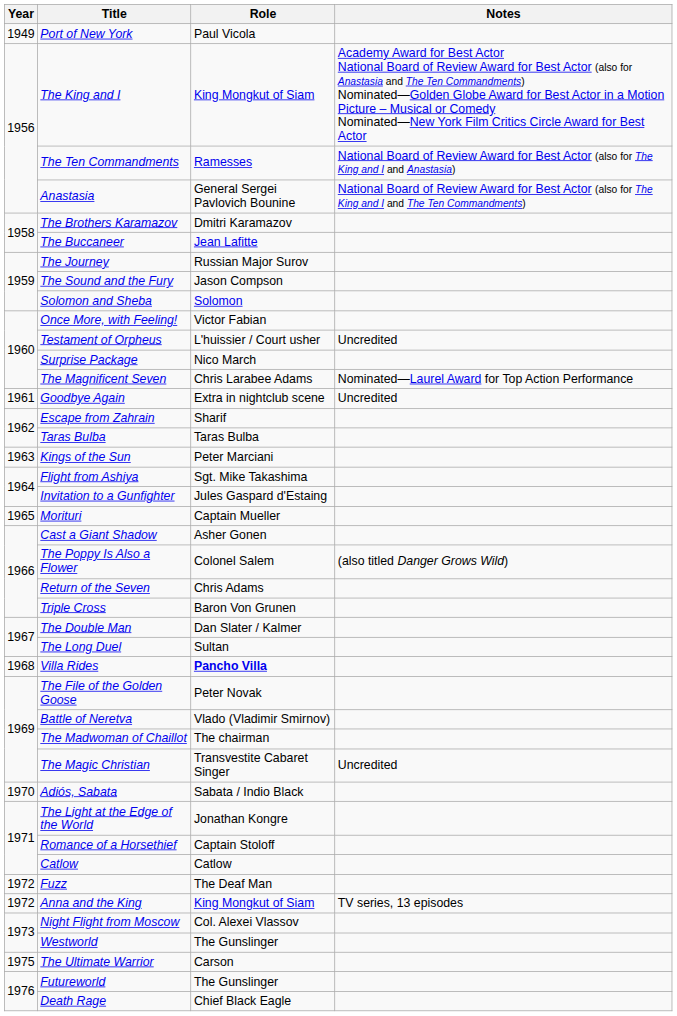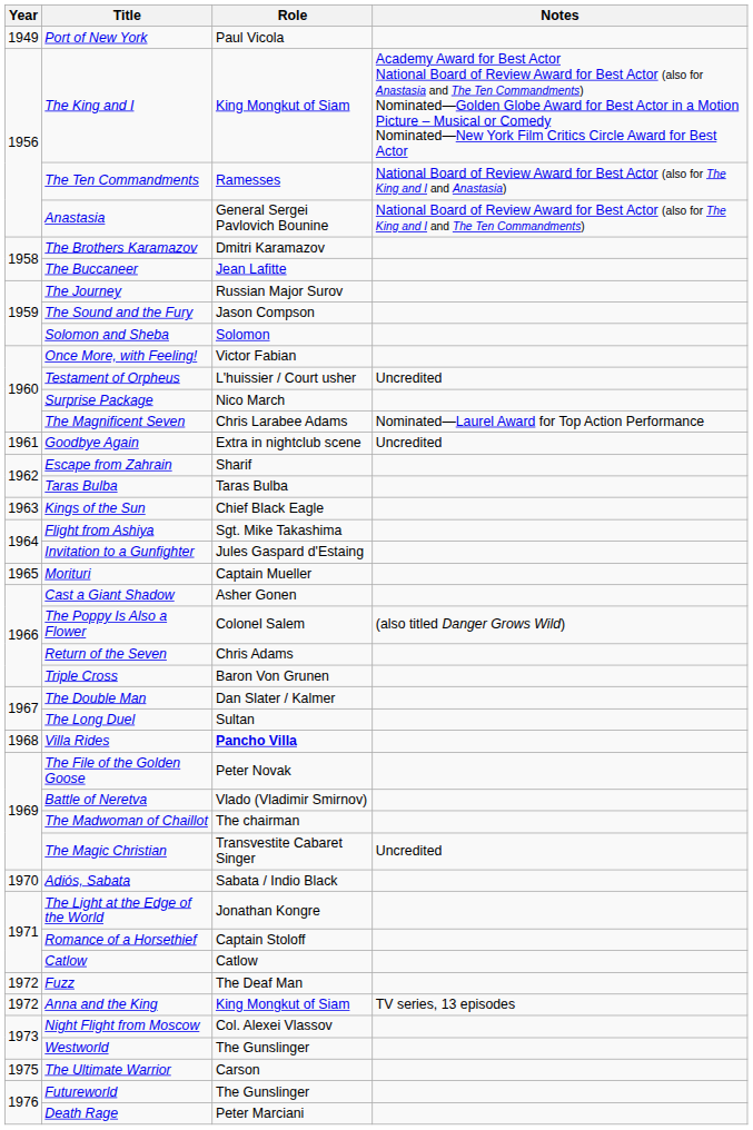 <table class="wikitable sortable">
 <tr>
 <th>Year</th>
 <th>Title</th>
 <th>Role</th>
 <th class="unsortable">Notes</th>
 </tr>
 <tr>
 <td>1949</td>
 <td><em><a href='#'>Port of New York</a></em></td>
 <td>Paul Vicola</td>
 <td></td>
 </tr>
 <tr>
 <td rowspan="3">1956</td>
 <td data-sort-value="King and I, The"><em><a href='#'>The King and I</a></em></td>
 <td><a href='#'>King Mongkut of Siam</a></td>
 <td><a href='#'>Academy Award for Best Actor</a><br><a href='#'>National Board of Review Award for Best Actor</a> <small>(also for <em><a href='#'>Anastasia</a></em> and<em> <a href='#'>The Ten Commandments</a></em>)</small><br>Nominated—<a href='#'>Golden Globe Award for Best Actor in a Motion Picture – Musical or Comedy</a><br>Nominated—<a href='#'>New York Film Critics Circle Award for Best Actor</a></td>
 </tr>
 <tr>
 <td data-sort-value="Ten Commandments, The"><em><a href='#'>The Ten Commandments</a></em></td>
 <td><a href='#'>Ramesses</a></td>
 <td><a href='#'>National Board of Review Award for Best Actor</a> <small>(also for<em> <a href='#'>The King and I</a></em> and <em><a href='#'>Anastasia</a></em>)</small></td>
 </tr>
 <tr>
 <td><em><a href='#'>Anastasia</a></em></td>
 <td>General Sergei Pavlovich Bounine</td>
 <td><a href='#'>National Board of Review Award for Best Actor</a> <small>(also for<em> <a href='#'>The King and I</a></em> and<em> <a href='#'>The Ten Commandments</a></em>)</small></td>
 </tr>
 <tr>
 <td rowspan="2">1958</td>
 <td data-sort-value="Brothers Karamazov, The"><em><a href='#'>The Brothers Karamazov</a></em></td>
 <td>Dmitri Karamazov</td>
 <td></td>
 </tr>
 <tr>
 <td data-sort-value="Buccaneer, The"><em><a href='#'>The Buccaneer</a></em></td>
 <td><a href='#'>Jean Lafitte</a></td>
 <td></td>
 </tr>
 <tr>
 <td rowspan="3">1959</td>
 <td data-sort-value="Journey, The"><em><a href='#'>The Journey</a></em></td>
 <td>Russian Major Surov</td>
 <td></td>
 </tr>
 <tr>
 <td data-sort-value="Sound and the Fury, The"><em><a href='#'>The Sound and the Fury</a></em></td>
 <td>Jason Compson</td>
 <td></td>
 </tr>
 <tr>
 <td><em><a href='#'>Solomon and Sheba</a></em></td>
 <td><a href='#'>Solomon</a></td>
 <td></td>
 </tr>
 <tr>
 <td rowspan="4">1960</td>
 <td><em><a href='#'>Once More, with Feeling!</a></em></td>
 <td>Victor Fabian</td>
 <td></td>
 </tr>
 <tr>
 <td><em><a href='#'>Testament of Orpheus</a></em></td>
 <td>L'huissier / Court usher</td>
 <td>Uncredited</td>
 </tr>
 <tr>
 <td><em><a href='#'>Surprise Package</a></em></td>
 <td>Nico March</td>
 <td></td>
 </tr>
 <tr>
 <td data-sort-value="Magnificent Seven, The"><em><a href='#'>The Magnificent Seven</a></em></td>
 <td>Chris Larabee Adams</td>
 <td>Nominated—<a href='#'>Laurel Award</a> for Top Action Performance</td>
 </tr>
 <tr>
 <td>1961</td>
 <td><em><a href='#'>Goodbye Again</a></em></td>
 <td>Extra in nightclub scene</td>
 <td>Uncredited</td>
 </tr>
 <tr>
 <td rowspan="2">1962</td>
 <td><em><a href='#'>Escape from Zahrain</a></em></td>
 <td>Sharif</td>
 <td></td>
 </tr>
 <tr>
 <td><em><a href='#'>Taras Bulba</a></em></td>
 <td>Taras Bulba</td>
 <td></td>
 </tr>
 <tr>
 <td>1963</td>
 <td><em><a href='#'>Kings of the Sun</a></em></td>
-<td>Peter Marciani</td>
+<td>Chief Black Eagle</td>
 <td></td>
 </tr>
 <tr>
 <td rowspan="2">1964</td>
 <td><em><a href='#'>Flight from Ashiya</a></em></td>
 <td>Sgt. Mike Takashima</td>
 <td></td>
 </tr>
 <tr>
 <td><em><a href='#'>Invitation to a Gunfighter</a></em></td>
 <td>Jules Gaspard d'Estaing</td>
 <td></td>
 </tr>
 <tr>
 <td>1965</td>
 <td><em><a href='#'>Morituri</a></em></td>
 <td>Captain Mueller</td>
 <td></td>
 </tr>
 <tr>
 <td rowspan="4">1966</td>
 <td><em><a href='#'>Cast a Giant Shadow</a></em></td>
 <td>Asher Gonen</td>
 <td></td>
 </tr>
 <tr>
 <td data-sort-value="Poppy Is Also a Flower, The"><em><a href='#'>The Poppy Is Also a Flower</a></em></td>
 <td>Colonel Salem</td>
 <td>(also titled <em>Danger Grows Wild</em>)</td>
 </tr>
 <tr>
 <td><em><a href='#'>Return of the Seven</a></em></td>
 <td>Chris Adams</td>
 <td></td>
 </tr>
 <tr>
 <td><em><a href='#'>Triple Cross</a></em></td>
 <td>Baron Von Grunen</td>
 <td></td>
 </tr>
 <tr>
 <td rowspan="2">1967</td>
 <td data-sort-value="Double Man, The"><em><a href='#'>The Double Man</a></em></td>
 <td>Dan Slater / Kalmer</td>
 <td></td>
 </tr>
 <tr>
 <td data-sort-value="Long Duel, The"><em><a href='#'>The Long Duel</a></em></td>
 <td>Sultan</td>
 <td></td>
 </tr>
 <tr>
 <td>1968</td>
 <td><em><a href='#'>Villa Rides</a></em></td>
 <td><strong><a href='#'>Pancho Villa</a></strong></td>
 <td></td>
 </tr>
 <tr>
 <td rowspan="4">1969</td>
 <td data-sort-value="File of the Golden Goose, The"><em><a href='#'>The File of the Golden Goose</a></em></td>
 <td>Peter Novak</td>
 <td></td>
 </tr>
 <tr>
 <td><em><a href='#'>Battle of Neretva</a></em></td>
 <td>Vlado (Vladimir Smirnov)</td>
 <td></td>
 </tr>
 <tr>
 <td data-sort-value="Madwoman of Chaillot, The"><em><a href='#'>The Madwoman of Chaillot</a></em></td>
 <td>The chairman</td>
 <td></td>
 </tr>
 <tr>
 <td data-sort-value="Magic Christian, The"><em><a href='#'>The Magic Christian</a></em></td>
 <td>Transvestite Cabaret Singer</td>
 <td>Uncredited</td>
 </tr>
 <tr>
 <td>1970</td>
 <td><em><a href='#'>Adiós, Sabata</a></em></td>
 <td>Sabata / Indio Black</td>
 <td></td>
 </tr>
 <tr>
 <td rowspan="3">1971</td>
 <td data-sort-value="Light at the Edge of the World, The"><em><a href='#'>The Light at the Edge of the World</a></em></td>
 <td>Jonathan Kongre</td>
 <td></td>
 </tr>
 <tr>
 <td><em><a href='#'>Romance of a Horsethief</a></em></td>
 <td>Captain Stoloff</td>
 <td></td>
 </tr>
 <tr>
 <td><em><a href='#'>Catlow</a></em></td>
 <td>Catlow</td>
 <td></td>
 </tr>
 <tr>
 <td>1972</td>
 <td><em><a href='#'>Fuzz</a></em></td>
 <td>The Deaf Man</td>
 <td></td>
 </tr>
 <tr>
 <td>1972</td>
 <td><em><a href='#'>Anna and the King</a></em></td>
 <td><a href='#'>King Mongkut of Siam</a></td>
 <td>TV series, 13 episodes</td>
 </tr>
 <tr>
 <td rowspan="2">1973</td>
 <td><em><a href='#'>Night Flight from Moscow</a></em></td>
 <td>Col. Alexei Vlassov</td>
 <td></td>
 </tr>
 <tr>
 <td><em><a href='#'>Westworld</a></em></td>
 <td>The Gunslinger</td>
 <td></td>
 </tr>
 <tr>
 <td>1975</td>
 <td data-sort-value="Ultimate Warrior, The"><em><a href='#'>The Ultimate Warrior</a></em></td>
 <td>Carson</td>
 <td></td>
 </tr>
 <tr>
 <td rowspan="2">1976</td>
 <td><em><a href='#'>Futureworld</a></em></td>
 <td>The Gunslinger</td>
 <td></td>
 </tr>
 <tr>
 <td><em><a href='#'>Death Rage</a></em></td>
-<td>Chief Black Eagle</td>
+<td>Peter Marciani</td>
 <td></td>
 </tr>
 </table>
